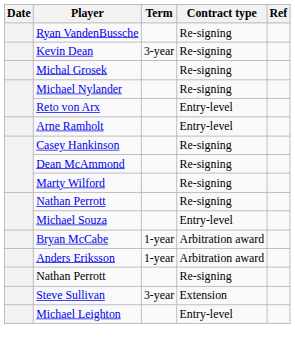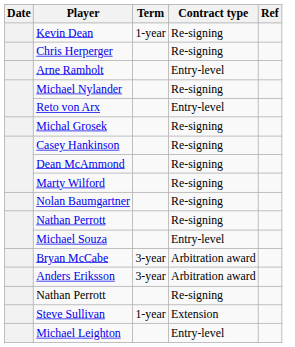 <table class="wikitable plainrowheaders">
 <tr style="background:#ddd; text-align:center;">
 <th>Date</th>
 <th>Player</th>
 <th>Term</th>
 <th>Contract type</th>
 <th>Ref</th>
 </tr>
 <tr>
 <th scope="row"></th>
-<td><a href='#'>Ryan VandenBussche</a></td>
+<td><a href='#'>Kevin Dean</a></td>
+<td>1-year</td>
+<td>Re-signing</td>
+<td></td>
+</tr>
+<tr>
+<th scope="row"></th>
+<td><a href='#'>Chris Herperger</a></td>
 <td></td>
 <td>Re-signing</td>
 <td></td>
 </tr>
 <tr>
 <th scope="row"></th>
-<td><a href='#'>Kevin Dean</a></td>
-<td>3-year</td>
-<td>Re-signing</td>
+<td><a href='#'>Arne Ramholt</a></td>
 <td></td>
-</tr>
-<tr>
-<th scope="row"></th>
-<td><a href='#'>Michal Grosek</a></td>
-<td></td>
-<td>Re-signing</td>
+<td>Entry-level</td>
 <td></td>
 </tr>
 <tr>
 <th scope="row" rowspan=2></th>
 <td><a href='#'>Michael Nylander</a></td>
 <td></td>
 <td>Re-signing</td>
 <td></td>
 </tr>
 <tr>
 <td><a href='#'>Reto von Arx</a></td>
 <td></td>
 <td>Entry-level</td>
 <td></td>
 </tr>
 <tr>
 <th scope="row"></th>
-<td><a href='#'>Arne Ramholt</a></td>
+<td><a href='#'>Michal Grosek</a></td>
 <td></td>
-<td>Entry-level</td>
+<td>Re-signing</td>
 <td></td>
 </tr>
 <tr>
 <th scope="row" rowspan=3></th>
 <td><a href='#'>Casey Hankinson</a></td>
 <td></td>
 <td>Re-signing</td>
 <td></td>
 </tr>
 <tr>
 <td><a href='#'>Dean McAmmond</a></td>
 <td></td>
 <td>Re-signing</td>
 <td></td>
 </tr>
 <tr>
 <td><a href='#'>Marty Wilford</a></td>
 <td></td>
 <td>Re-signing</td>
 <td></td>
 </tr>
 <tr>
+<th scope="row"></th>
+<td><a href='#'>Nolan Baumgartner</a></td>
+<td></td>
+<td>Re-signing</td>
+<td></td>
+</tr>
+<tr>
 <th scope="row" rowspan=2></th>
 <td><a href='#'>Nathan Perrott</a></td>
 <td></td>
 <td>Re-signing</td>
 <td></td>
 </tr>
 <tr>
 <td><a href='#'>Michael Souza</a></td>
 <td></td>
 <td>Entry-level</td>
 <td></td>
 </tr>
 <tr>
 <th scope="row"></th>
 <td><a href='#'>Bryan McCabe</a></td>
-<td>1-year</td>
+<td>3-year</td>
 <td>Arbitration award</td>
 <td></td>
 </tr>
 <tr>
 <th scope="row"></th>
 <td><a href='#'>Anders Eriksson</a></td>
-<td>1-year</td>
+<td>3-year</td>
 <td>Arbitration award</td>
 <td></td>
 </tr>
 <tr>
 <th scope="row"></th>
 <td>Nathan Perrott</td>
 <td></td>
 <td>Re-signing</td>
 <td></td>
 </tr>
 <tr>
 <th scope="row"></th>
 <td><a href='#'>Steve Sullivan</a></td>
-<td>3-year</td>
+<td>1-year</td>
 <td>Extension</td>
 <td></td>
 </tr>
 <tr>
 <th scope="row"></th>
 <td><a href='#'>Michael Leighton</a></td>
 <td></td>
 <td>Entry-level</td>
 <td></td>
 </tr>
 </table>
